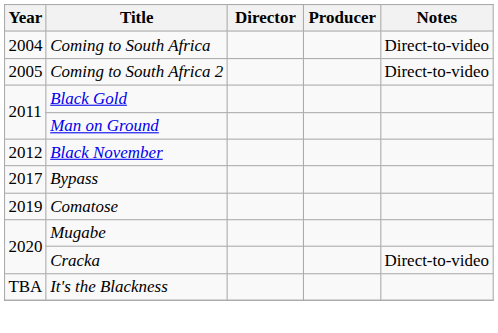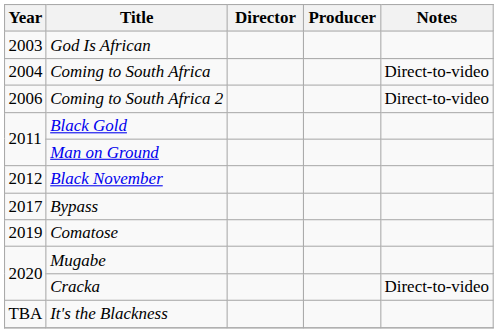 <table class="wikitable sortable">
 <tr>
 <th>Year</th>
 <th>Title</th>
 <th width="65">Director</th>
 <th width="65">Producer</th>
 <th>Notes</th>
 </tr>
 <tr>
+<td>2003</td>
+<td><em>God Is African</em></td>
+<td></td>
+<td></td>
+<td></td>
+</tr>
+<tr>
 <td>2004</td>
 <td><em>Coming to South Africa</em></td>
 <td></td>
 <td></td>
 <td>Direct-to-video</td>
 </tr>
 <tr>
-<td>2005</td>
+<td>2006</td>
 <td><em>Coming to South Africa 2</em></td>
 <td></td>
 <td></td>
 <td>Direct-to-video</td>
 </tr>
 <tr>
 <td rowspan="2">2011</td>
 <td><em><a href='#'>Black Gold</a></em></td>
 <td></td>
 <td></td>
 <td></td>
 </tr>
 <tr>
 <td><em><a href='#'>Man on Ground</a></em></td>
 <td></td>
 <td></td>
 <td></td>
 </tr>
 <tr>
 <td>2012</td>
 <td><em><a href='#'>Black November</a></em></td>
 <td></td>
 <td></td>
 <td></td>
 </tr>
 <tr>
 <td>2017</td>
 <td><em>Bypass</em></td>
 <td></td>
 <td></td>
 <td></td>
 </tr>
 <tr>
 <td>2019</td>
 <td><em>Comatose</em></td>
 <td></td>
 <td></td>
 <td></td>
 </tr>
 <tr>
 <td rowspan="2">2020</td>
 <td><em>Mugabe</em></td>
 <td></td>
 <td></td>
 <td></td>
 </tr>
 <tr>
 <td><em>Cracka</em></td>
 <td></td>
 <td></td>
 <td>Direct-to-video</td>
 </tr>
 <tr>
 <td>TBA</td>
 <td><em>It's the Blackness</em></td>
 <td></td>
 <td></td>
 <td></td>
 </tr>
 <tr>
 </tr>
 </table>
